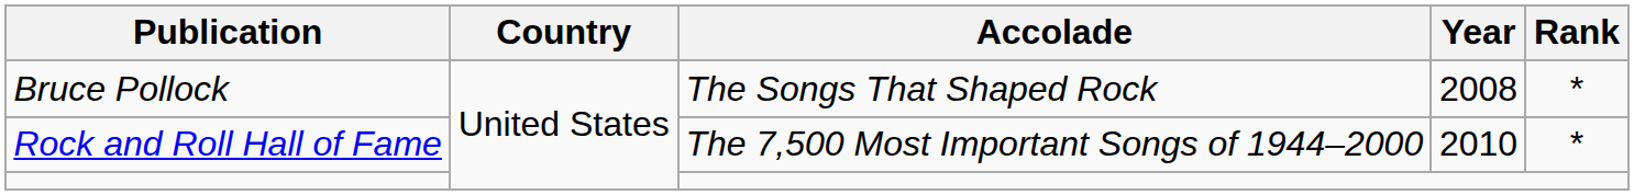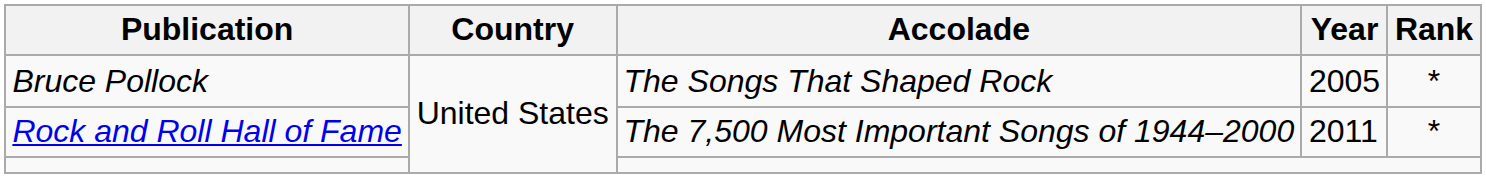 <table class="wikitable">
 <tr>
 <th>Publication</th>
 <th>Country</th>
 <th>Accolade</th>
 <th>Year</th>
 <th>Rank</th>
 </tr>
 <tr>
 <td><em>Bruce Pollock</em></td>
 <td rowspan=3>United States</td>
 <td><em>The Songs That Shaped Rock</em></td>
-<td>2008</td>
+<td>2005</td>
 <td style="text-align:center;">*</td>
 </tr>
 <tr>
 <td><em><a href='#'>Rock and Roll Hall of Fame</a></em></td>
 <td><em>The 7,500 Most Important Songs of 1944–2000</em></td>
-<td>2010</td>
+<td>2011</td>
 <td style="text-align:center;">*</td>
 </tr>
 <tr>
 <td></td>
 </tr>
 </table>
